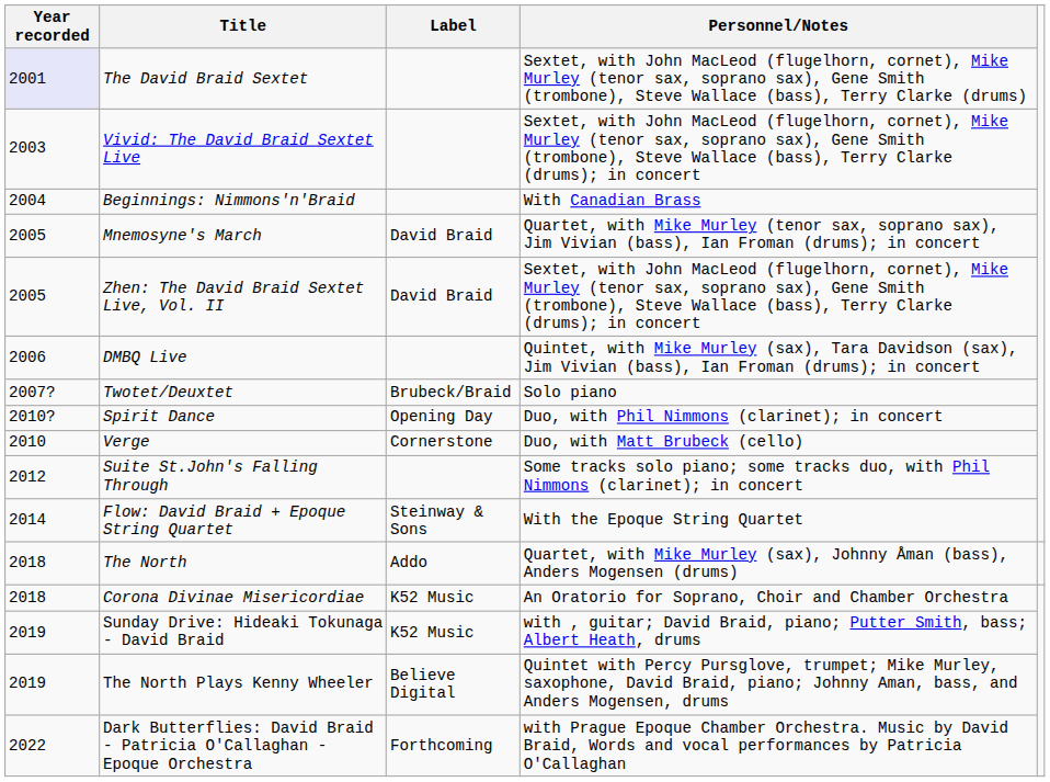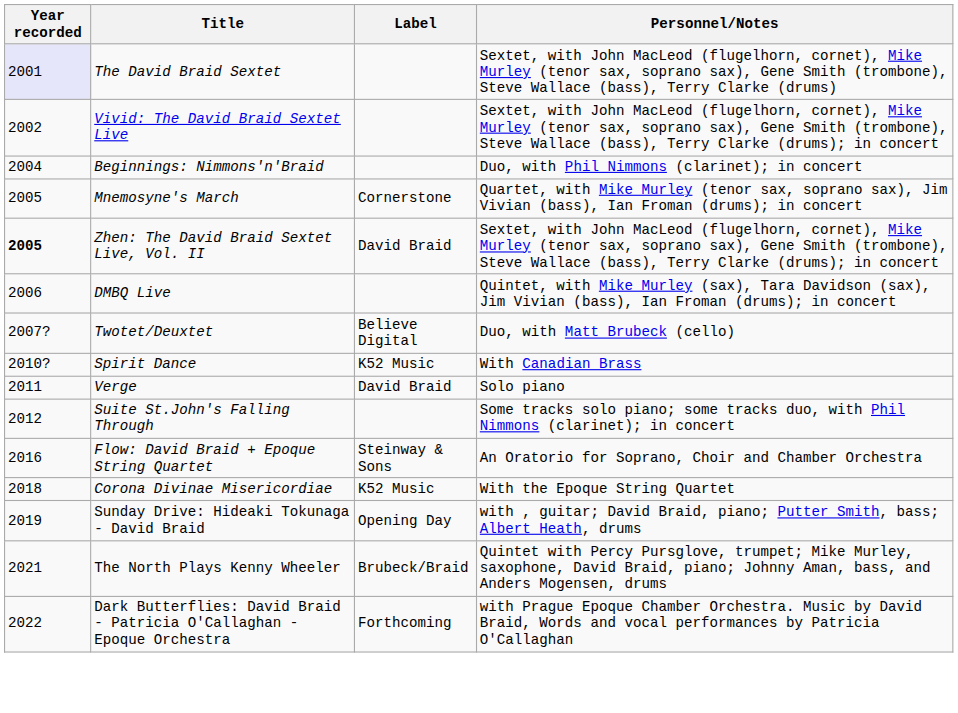 <table class="wikitable sortable">
 <tr>
 <th>Year recorded</th>
 <th>Title</th>
 <th>Label</th>
 <th>Personnel/Notes</th>
 </tr>
 <tr>
 <td style="background: lavender;">2001</td>
 <td><em>The David Braid Sextet</em></td>
 <td></td>
 <td>Sextet, with John MacLeod (flugelhorn, cornet), <a href='#'>Mike Murley</a> (tenor sax, soprano sax), Gene Smith (trombone), Steve Wallace (bass), Terry Clarke (drums)</td>
 </tr>
 <tr>
-<td>2003</td>
+<td>2002</td>
 <td><em><a href='#'>Vivid: The David Braid Sextet Live</a></em></td>
 <td></td>
 <td>Sextet, with John MacLeod (flugelhorn, cornet), <a href='#'>Mike Murley</a> (tenor sax, soprano sax), Gene Smith (trombone), Steve Wallace (bass), Terry Clarke (drums); in concert</td>
 </tr>
 <tr>
 <td>2004</td>
 <td><em>Beginnings: Nimmons'n'Braid</em></td>
 <td></td>
-<td>With <a href='#'>Canadian Brass</a></td>
+<td>Duo, with <a href='#'>Phil Nimmons</a> (clarinet); in concert</td>
 </tr>
 <tr>
 <td>2005</td>
 <td><em>Mnemosyne's March</em></td>
-<td>David Braid</td>
+<td>Cornerstone</td>
 <td>Quartet, with <a href='#'>Mike Murley</a> (tenor sax, soprano sax), Jim Vivian (bass), Ian Froman (drums); in concert</td>
 </tr>
 <tr>
-<td>2005</td>
+<td><strong>2005</strong></td>
 <td><em>Zhen: The David Braid Sextet Live, Vol. II</em></td>
 <td>David Braid</td>
 <td>Sextet, with John MacLeod (flugelhorn, cornet), <a href='#'>Mike Murley</a> (tenor sax, soprano sax), Gene Smith (trombone), Steve Wallace (bass), Terry Clarke (drums); in concert</td>
 </tr>
 <tr>
 <td>2006</td>
 <td><em>DMBQ Live</em></td>
 <td></td>
 <td>Quintet, with <a href='#'>Mike Murley</a> (sax), Tara Davidson (sax), Jim Vivian (bass), Ian Froman (drums); in concert</td>
 </tr>
 <tr>
 <td>2007?</td>
 <td><em>Twotet/Deuxtet</em></td>
-<td>Brubeck/Braid</td>
-<td>Solo piano</td>
+<td>Believe Digital</td>
+<td>Duo, with <a href='#'>Matt Brubeck</a> (cello)</td>
 </tr>
 <tr>
 <td>2010?</td>
 <td><em>Spirit Dance</em></td>
-<td>Opening Day</td>
-<td>Duo, with <a href='#'>Phil Nimmons</a> (clarinet); in concert</td>
+<td>K52 Music</td>
+<td>With <a href='#'>Canadian Brass</a></td>
 </tr>
 <tr>
-<td>2010</td>
+<td>2011</td>
 <td><em>Verge</em></td>
-<td>Cornerstone</td>
-<td>Duo, with <a href='#'>Matt Brubeck</a> (cello)</td>
+<td>David Braid</td>
+<td>Solo piano</td>
 </tr>
 <tr>
 <td>2012</td>
 <td><em>Suite St.John's Falling Through</em></td>
 <td></td>
 <td>Some tracks solo piano; some tracks duo, with <a href='#'>Phil Nimmons</a> (clarinet); in concert</td>
 </tr>
 <tr>
-<td>2014</td>
+<td>2016</td>
 <td><em>Flow: David Braid + Epoque String Quartet</em></td>
 <td>Steinway & Sons</td>
-<td>With the Epoque String Quartet</td>
-</tr>
-<tr>
-<td>2018</td>
-<td><em>The North</em></td>
-<td>Addo</td>
-<td>Quartet, with <a href='#'>Mike Murley</a> (sax), Johnny Åman (bass), Anders Mogensen (drums)</td>
-<td></td>
+<td>An Oratorio for Soprano, Choir and Chamber Orchestra</td>
 </tr>
 <tr>
 <td>2018</td>
 <td><em>Corona Divinae Misericordiae</em></td>
 <td>K52 Music</td>
-<td>An Oratorio for Soprano, Choir and Chamber Orchestra</td>
+<td>With the Epoque String Quartet</td>
 </tr>
 <tr>
 <td>2019</td>
 <td>Sunday Drive: Hideaki Tokunaga - David Braid</td>
-<td>K52 Music</td>
+<td>Opening Day</td>
 <td>with , guitar; David Braid, piano; <a href='#'>Putter Smith</a>, bass; <a href='#'>Albert Heath</a>, drums</td>
 </tr>
 <tr>
-<td>2019</td>
+<td>2021</td>
 <td>The North Plays Kenny Wheeler</td>
-<td>Believe Digital</td>
+<td>Brubeck/Braid</td>
 <td>Quintet with Percy Pursglove, trumpet; Mike Murley, saxophone, David Braid, piano; Johnny Aman, bass, and Anders Mogensen, drums</td>
 </tr>
 <tr>
 <td>2022</td>
 <td>Dark Butterflies: David Braid - Patricia O'Callaghan - Epoque Orchestra</td>
 <td>Forthcoming</td>
 <td>with Prague Epoque Chamber Orchestra. Music by David Braid, Words and vocal performances by Patricia O'Callaghan</td>
 </tr>
 </table>
